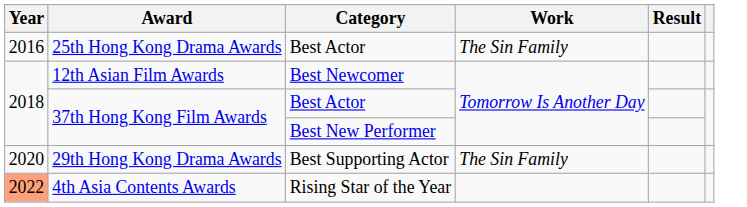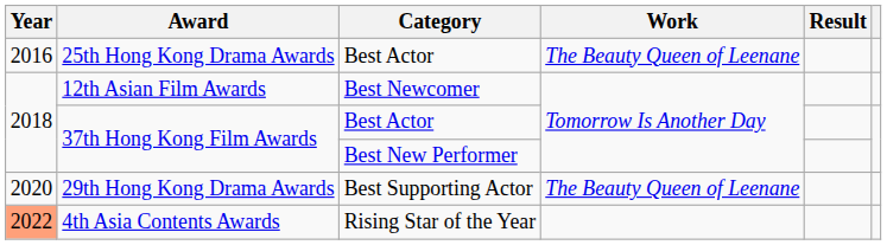 <table class="wikitable plainrowheaders">
 <tr>
 <th>Year</th>
 <th>Award</th>
 <th>Category</th>
 <th>Work</th>
 <th>Result</th>
 <th></th>
 </tr>
 <tr>
 <td>2016</td>
 <td><a href='#'>25th Hong Kong Drama Awards</a></td>
 <td>Best Actor</td>
-<td><em>The Sin Family</em></td>
+<td><em><a href='#'>The Beauty Queen of Leenane</a></em></td>
 <td></td>
 <td></td>
 </tr>
 <tr>
 <td rowspan="3">2018</td>
 <td><a href='#'>12th Asian Film Awards</a></td>
 <td><a href='#'>Best Newcomer</a></td>
 <td rowspan="3"><em><a href='#'>Tomorrow Is Another Day</a></em></td>
 <td></td>
 <td></td>
 </tr>
 <tr>
 <td rowspan="2"><a href='#'>37th Hong Kong Film Awards</a></td>
 <td><a href='#'>Best Actor</a></td>
 <td></td>
 <td rowspan="2"></td>
 </tr>
 <tr>
 <td><a href='#'>Best New Performer</a></td>
 <td></td>
 </tr>
 <tr>
 <td>2020</td>
 <td><a href='#'>29th Hong Kong Drama Awards</a></td>
 <td>Best Supporting Actor</td>
-<td><em>The Sin Family</em></td>
+<td><em><a href='#'>The Beauty Queen of Leenane</a></em></td>
 <td></td>
 <td></td>
 </tr>
 <tr>
 <td style="background: lightsalmon;">2022</td>
 <td><a href='#'>4th Asia Contents Awards</a></td>
 <td>Rising Star of the Year</td>
 <td><em></em></td>
 <td></td>
 <td></td>
 </tr>
 </table>
